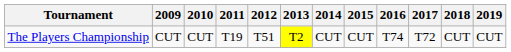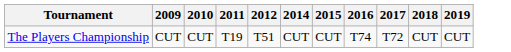 <table class="wikitable" style="font-size:95%;text-align:center;">
 <tr>
 <th>Tournament</th>
 <th>2009</th>
 <th>2010</th>
 <th>2011</th>
 <th>2012</th>
-<th>2013</th>
 <th>2014</th>
 <th>2015</th>
 <th>2016</th>
 <th>2017</th>
 <th>2018</th>
 <th>2019</th>
 </tr>
 <tr>
 <td align=left><a href='#'>The Players Championship</a></td>
 <td>CUT</td>
 <td>CUT</td>
 <td>T19</td>
 <td>T51</td>
-<td style="background:yellow;">T2</td>
 <td>CUT</td>
 <td>CUT</td>
 <td>T74</td>
 <td>T72</td>
 <td>CUT</td>
 <td>CUT</td>
 </tr>
 </table>
